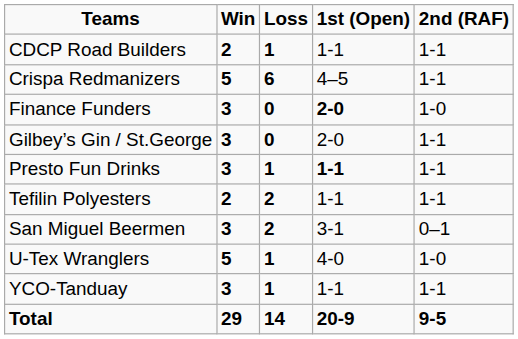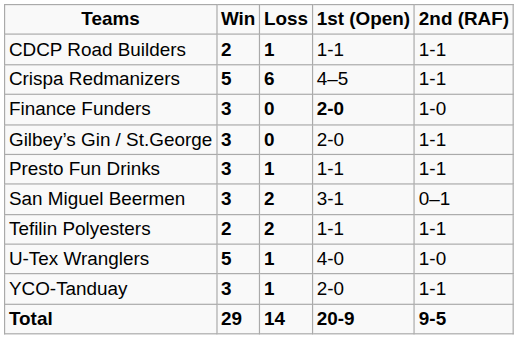 <table class=wikitable sortable>
 <tr align=center>
 <td><strong>Teams</strong></td>
 <td><strong>Win</strong></td>
 <td><strong>Loss</strong></td>
 <td><strong>1st (Open)</strong></td>
 <td><strong>2nd (RAF)</strong></td>
 </tr>
 <tr>
 <td>CDCP Road Builders</td>
 <td><strong>2</strong></td>
 <td><strong>1</strong></td>
 <td>1-1</td>
 <td>1-1</td>
 </tr>
 <tr>
 <td>Crispa Redmanizers</td>
 <td><strong>5</strong></td>
 <td><strong>6</strong></td>
 <td>4–5</td>
 <td>1-1</td>
 </tr>
 <tr>
 <td>Finance Funders</td>
 <td><strong>3</strong></td>
 <td><strong>0</strong></td>
 <td><strong>2-0</strong></td>
 <td>1-0</td>
 </tr>
 <tr>
 <td>Gilbey’s Gin / St.George</td>
 <td><strong>3</strong></td>
 <td><strong>0</strong></td>
 <td>2-0</td>
 <td>1-1</td>
 </tr>
 <tr>
 <td>Presto Fun Drinks</td>
 <td><strong>3</strong></td>
 <td><strong>1</strong></td>
-<td><strong>1-1</strong></td>
-<td>1-1</td>
-</tr>
-<tr>
-<td>Tefilin Polyesters</td>
-<td><strong>2</strong></td>
-<td><strong>2</strong></td>
 <td>1-1</td>
 <td>1-1</td>
 </tr>
 <tr>
 <td>San Miguel Beermen</td>
 <td><strong>3</strong></td>
 <td><strong>2</strong></td>
 <td>3-1</td>
 <td>0–1</td>
+</tr>
+<tr>
+<td>Tefilin Polyesters</td>
+<td><strong>2</strong></td>
+<td><strong>2</strong></td>
+<td>1-1</td>
+<td>1-1</td>
 </tr>
 <tr>
 <td>U-Tex Wranglers</td>
 <td><strong>5</strong></td>
 <td><strong>1</strong></td>
 <td>4-0</td>
 <td>1-0</td>
 </tr>
 <tr>
 <td>YCO-Tanduay</td>
 <td><strong>3</strong></td>
 <td><strong>1</strong></td>
-<td>1-1</td>
+<td>2-0</td>
 <td>1-1</td>
 </tr>
 <tr>
 <td><strong>Total</strong></td>
 <td><strong>29</strong></td>
 <td><strong>14</strong></td>
 <td><strong>20-9</strong></td>
 <td><strong>9-5</strong></td>
 </tr>
 </table>
